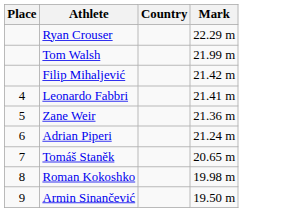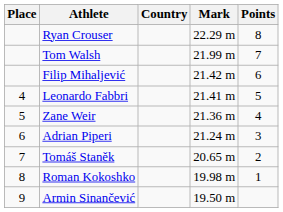 <table class="wikitable">
 <tr>
 <th>Place</th>
 <th>Athlete</th>
 <th>Country</th>
 <th>Mark</th>
+<th>Points</th>
 </tr>
 <tr>
 <td align=center></td>
 <td><a href='#'>Ryan Crouser</a></td>
 <td></td>
 <td>22.29 m</td>
+<td align=center>8</td>
 </tr>
 <tr>
 <td align=center></td>
 <td><a href='#'>Tom Walsh</a></td>
 <td></td>
 <td>21.99 m</td>
+<td align=center>7</td>
 </tr>
 <tr>
 <td align=center></td>
 <td><a href='#'>Filip Mihaljević</a></td>
 <td></td>
 <td>21.42 m</td>
+<td align=center>6</td>
 </tr>
 <tr>
 <td align=center>4</td>
 <td><a href='#'>Leonardo Fabbri</a></td>
 <td></td>
 <td>21.41 m</td>
+<td align=center>5</td>
 </tr>
 <tr>
 <td align=center>5</td>
 <td><a href='#'>Zane Weir</a></td>
 <td></td>
 <td>21.36 m</td>
+<td align=center>4</td>
 </tr>
 <tr>
 <td align=center>6</td>
 <td><a href='#'>Adrian Piperi</a></td>
 <td></td>
 <td>21.24 m</td>
+<td align=center>3</td>
 </tr>
 <tr>
 <td align=center>7</td>
 <td><a href='#'>Tomáš Staněk</a></td>
 <td></td>
 <td>20.65 m</td>
+<td align=center>2</td>
 </tr>
 <tr>
 <td align=center>8</td>
 <td><a href='#'>Roman Kokoshko</a></td>
 <td></td>
 <td>19.98 m</td>
+<td align=center>1</td>
 </tr>
 <tr>
 <td align=center>9</td>
 <td><a href='#'>Armin Sinančević</a></td>
 <td></td>
 <td>19.50 m</td>
+<td align=center></td>
 </tr>
 </table>
